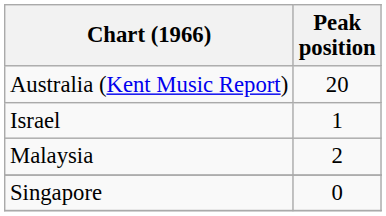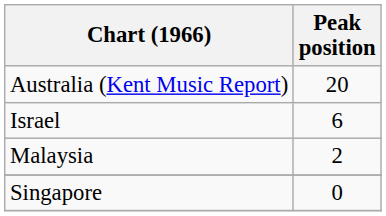 <table class="wikitable sortable">
 <tr>
 <th scope="col">Chart (1966)</th>
 <th scope="col">Peak<br>position</th>
 </tr>
 <tr>
 <td>Australia (<a href='#'>Kent Music Report</a>)</td>
 <td style="text-align:center;">20</td>
 </tr>
 <tr>
 <td>Israel</td>
-<td style="text-align:center;">1</td>
+<td style="text-align:center;">6</td>
 </tr>
 <tr>
 <td>Malaysia</td>
 <td style="text-align:center;">2</td>
 </tr>
 <tr>
 </tr>
 <tr>
 </tr>
 <tr>
 <td>Singapore</td>
 <td style="text-align:center;">0</td>
 </tr>
 <tr>
 </tr>
 </table>
